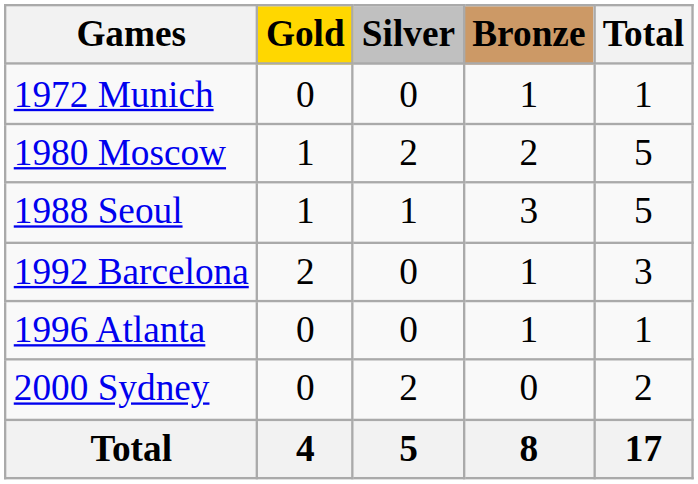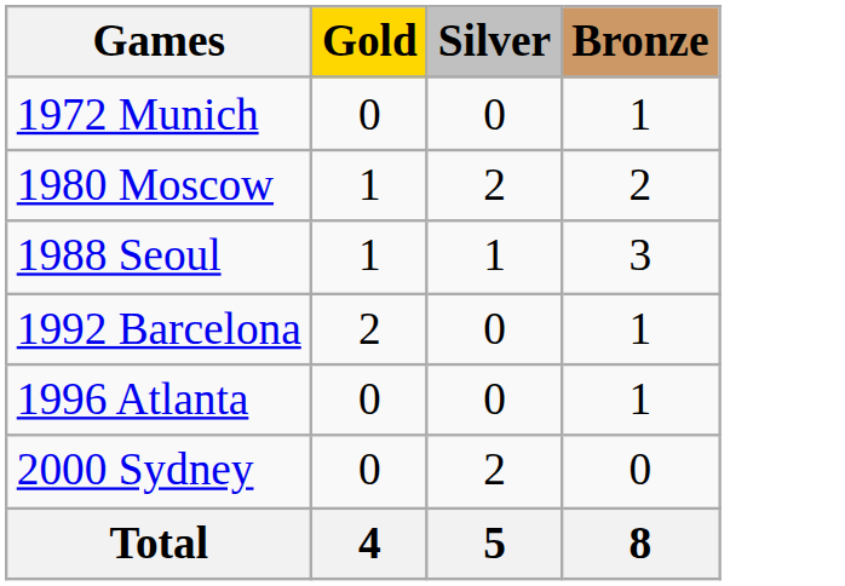 <table class="wikitable sortable" style="text-align:center">
 <tr>
 <th>Games</th>
 <th style="background-color:gold;">Gold</th>
 <th style="background-color:silver;">Silver</th>
 <th style="background-color:#c96;">Bronze</th>
-<th>Total</th>
 </tr>
 <tr>
 <td align=left> <a href='#'>1972 Munich</a></td>
 <td>0</td>
 <td>0</td>
-<td>1</td>
 <td>1</td>
 </tr>
 <tr>
 <td align=left> <a href='#'>1980 Moscow</a></td>
 <td>1</td>
 <td>2</td>
 <td>2</td>
-<td>5</td>
 </tr>
 <tr>
 <td align=left> <a href='#'>1988 Seoul</a></td>
 <td>1</td>
 <td>1</td>
 <td>3</td>
-<td>5</td>
 </tr>
 <tr>
 <td align=left> <a href='#'>1992 Barcelona</a></td>
 <td>2</td>
 <td>0</td>
 <td>1</td>
-<td>3</td>
 </tr>
 <tr>
 <td align=left> <a href='#'>1996 Atlanta</a></td>
 <td>0</td>
 <td>0</td>
-<td>1</td>
 <td>1</td>
 </tr>
 <tr>
 <td align=left> <a href='#'>2000 Sydney</a></td>
 <td>0</td>
 <td>2</td>
 <td>0</td>
-<td>2</td>
 </tr>
 <tr>
 <th>Total</th>
 <th>4</th>
 <th>5</th>
 <th>8</th>
-<th>17</th>
 </tr>
 </table>
